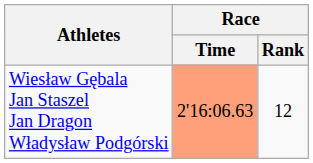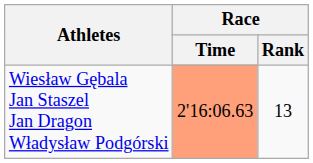 <table class="wikitable" border="1" style="font-size:90%">
 <tr>
 <th rowspan=2>Athletes</th>
 <th colspan=2>Race</th>
 </tr>
 <tr>
 <th>Time</th>
 <th>Rank</th>
 </tr>
 <tr>
 <td><a href='#'>Wiesław Gębala</a><br><a href='#'>Jan Staszel</a><br><a href='#'>Jan Dragon</a><br><a href='#'>Władysław Podgórski</a></td>
 <td align=center style="background: lightsalmon;">2'16:06.63</td>
-<td align=center>12</td>
+<td align=center>13</td>
 </tr>
 </table>
